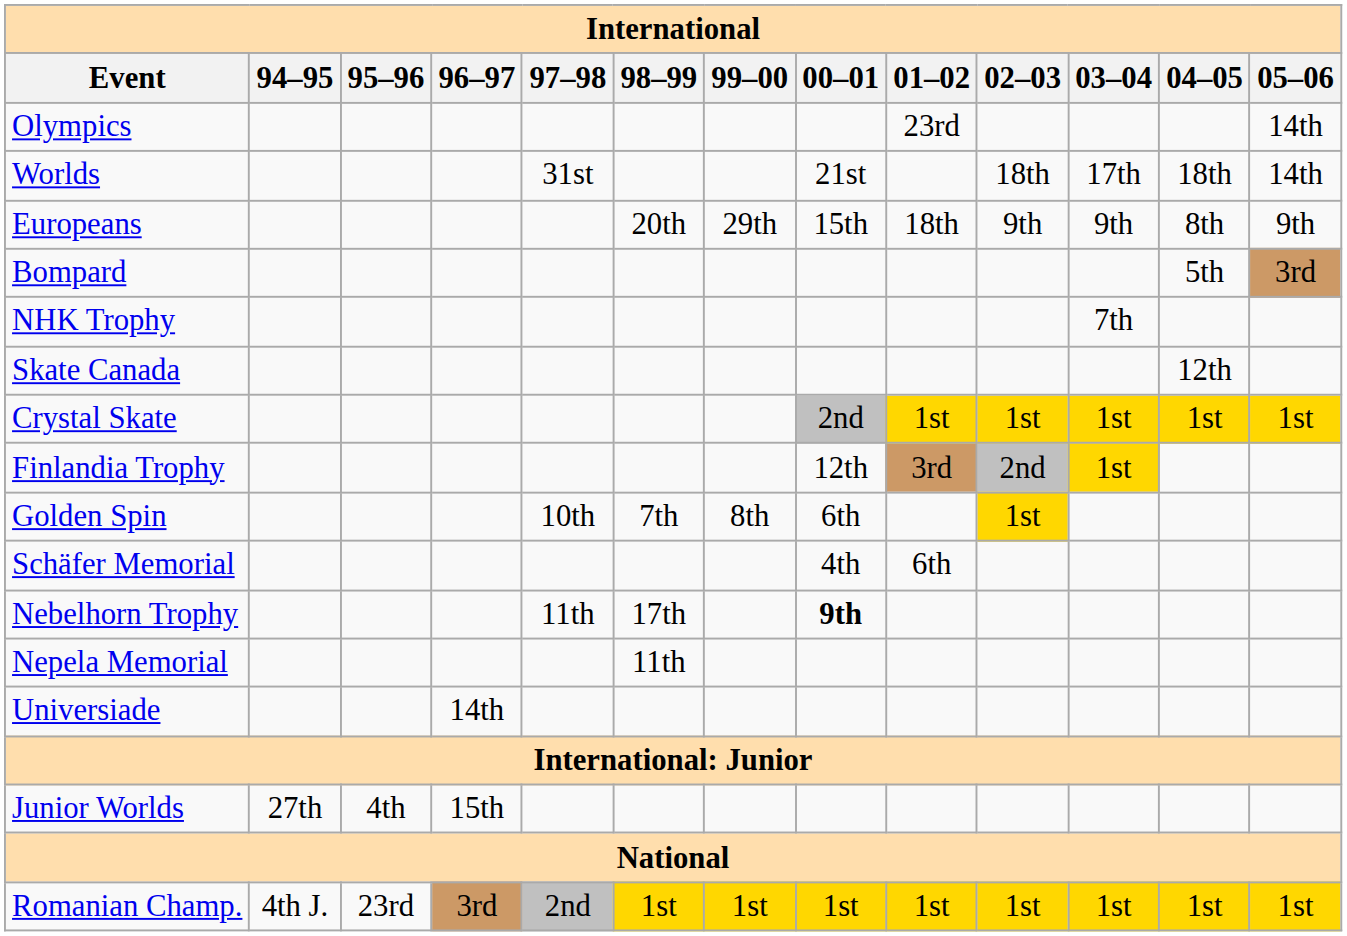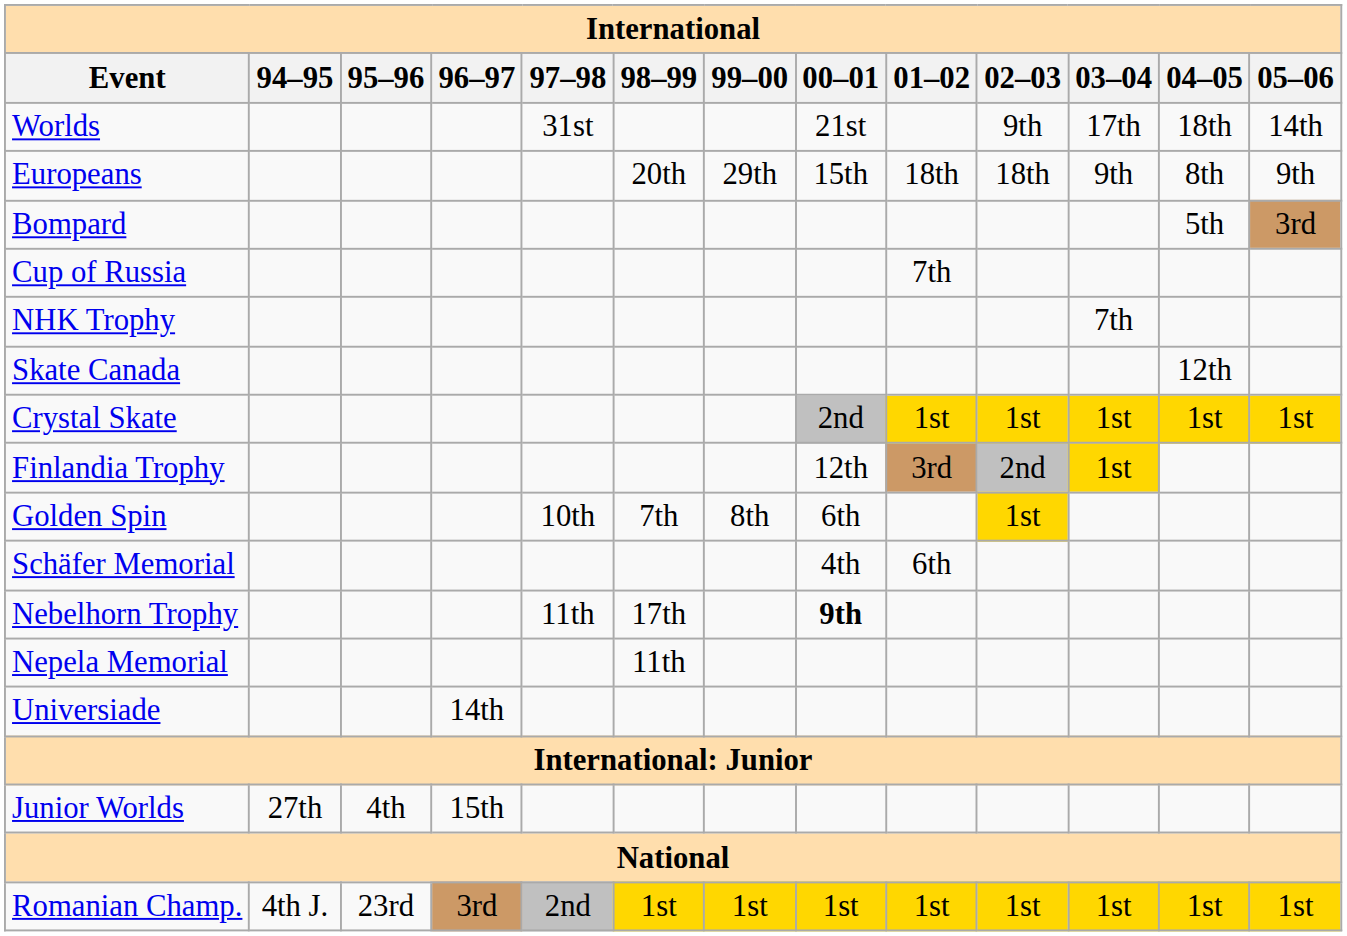 <table class="wikitable" style="text-align:center">
 <tr>
 <th style="background-color: #ffdead; " colspan=13 align=center>International</th>
 </tr>
 <tr>
 <th>Event</th>
 <th>94–95</th>
 <th>95–96</th>
 <th>96–97</th>
 <th>97–98</th>
 <th>98–99</th>
 <th>99–00</th>
 <th>00–01</th>
 <th>01–02</th>
 <th>02–03</th>
 <th>03–04</th>
 <th>04–05</th>
 <th>05–06</th>
 </tr>
 <tr>
-<td align=left><a href='#'>Olympics</a></td>
-<td></td>
-<td></td>
-<td></td>
-<td></td>
-<td></td>
-<td></td>
-<td></td>
-<td>23rd</td>
-<td></td>
-<td></td>
-<td></td>
-<td>14th</td>
-</tr>
-<tr>
 <td align=left><a href='#'>Worlds</a></td>
 <td></td>
 <td></td>
 <td></td>
 <td>31st</td>
 <td></td>
 <td></td>
 <td>21st</td>
 <td></td>
-<td>18th</td>
+<td>9th</td>
 <td>17th</td>
 <td>18th</td>
 <td>14th</td>
 </tr>
 <tr>
 <td align=left><a href='#'>Europeans</a></td>
 <td></td>
 <td></td>
 <td></td>
 <td></td>
 <td>20th</td>
 <td>29th</td>
 <td>15th</td>
 <td>18th</td>
-<td>9th</td>
+<td>18th</td>
 <td>9th</td>
 <td>8th</td>
 <td>9th</td>
 </tr>
 <tr>
 <td align=left> <a href='#'>Bompard</a></td>
 <td></td>
 <td></td>
 <td></td>
 <td></td>
 <td></td>
 <td></td>
 <td></td>
 <td></td>
 <td></td>
 <td></td>
 <td>5th</td>
 <td bgcolor=cc9966>3rd</td>
+</tr>
+<tr>
+<td align=left> <a href='#'>Cup of Russia</a></td>
+<td></td>
+<td></td>
+<td></td>
+<td></td>
+<td></td>
+<td></td>
+<td></td>
+<td>7th</td>
+<td></td>
+<td></td>
+<td></td>
+<td></td>
 </tr>
 <tr>
 <td align=left> <a href='#'>NHK Trophy</a></td>
 <td></td>
 <td></td>
 <td></td>
 <td></td>
 <td></td>
 <td></td>
 <td></td>
 <td></td>
 <td></td>
 <td>7th</td>
 <td></td>
 <td></td>
 </tr>
 <tr>
 <td align=left> <a href='#'>Skate Canada</a></td>
 <td></td>
 <td></td>
 <td></td>
 <td></td>
 <td></td>
 <td></td>
 <td></td>
 <td></td>
 <td></td>
 <td></td>
 <td>12th</td>
 <td></td>
 </tr>
 <tr>
 <td align=left><a href='#'>Crystal Skate</a></td>
 <td></td>
 <td></td>
 <td></td>
 <td></td>
 <td></td>
 <td></td>
 <td bgcolor=silver>2nd</td>
 <td bgcolor=gold>1st</td>
 <td bgcolor=gold>1st</td>
 <td bgcolor=gold>1st</td>
 <td bgcolor=gold>1st</td>
 <td bgcolor=gold>1st</td>
 </tr>
 <tr>
 <td align=left><a href='#'>Finlandia Trophy</a></td>
 <td></td>
 <td></td>
 <td></td>
 <td></td>
 <td></td>
 <td></td>
 <td>12th</td>
 <td bgcolor=cc9966>3rd</td>
 <td bgcolor=silver>2nd</td>
 <td bgcolor=gold>1st</td>
 <td></td>
 <td></td>
 </tr>
 <tr>
 <td align=left><a href='#'>Golden Spin</a></td>
 <td></td>
 <td></td>
 <td></td>
 <td>10th</td>
 <td>7th</td>
 <td>8th</td>
 <td>6th</td>
 <td></td>
 <td bgcolor=gold>1st</td>
 <td></td>
 <td></td>
 <td></td>
 </tr>
 <tr>
 <td align=left><a href='#'>Schäfer Memorial</a></td>
 <td></td>
 <td></td>
 <td></td>
 <td></td>
 <td></td>
 <td></td>
 <td>4th</td>
 <td>6th</td>
 <td></td>
 <td></td>
 <td></td>
 <td></td>
 </tr>
 <tr>
 <td align=left><a href='#'>Nebelhorn Trophy</a></td>
 <td></td>
 <td></td>
 <td></td>
 <td>11th</td>
 <td>17th</td>
 <td></td>
 <td><strong>9th</strong></td>
 <td></td>
 <td></td>
 <td></td>
 <td></td>
 <td></td>
 </tr>
 <tr>
 <td align=left><a href='#'>Nepela Memorial</a></td>
 <td></td>
 <td></td>
 <td></td>
 <td></td>
 <td>11th</td>
 <td></td>
 <td></td>
 <td></td>
 <td></td>
 <td></td>
 <td></td>
 <td></td>
 </tr>
 <tr>
 <td align=left><a href='#'>Universiade</a></td>
 <td></td>
 <td></td>
 <td>14th</td>
 <td></td>
 <td></td>
 <td></td>
 <td></td>
 <td></td>
 <td></td>
 <td></td>
 <td></td>
 <td></td>
 </tr>
 <tr>
 <th style="background-color: #ffdead; " colspan=13 align=center>International: Junior</th>
 </tr>
 <tr>
 <td align=left><a href='#'>Junior Worlds</a></td>
 <td>27th</td>
 <td>4th</td>
 <td>15th</td>
 <td></td>
 <td></td>
 <td></td>
 <td></td>
 <td></td>
 <td></td>
 <td></td>
 <td></td>
 <td></td>
 </tr>
 <tr>
 <th style="background-color: #ffdead; " colspan=13 align=center>National</th>
 </tr>
 <tr>
 <td align=left><a href='#'>Romanian Champ.</a></td>
 <td>4th J.</td>
 <td>23rd</td>
 <td bgcolor=cc9966>3rd</td>
 <td bgcolor=silver>2nd</td>
 <td bgcolor=gold>1st</td>
 <td bgcolor=gold>1st</td>
 <td bgcolor=gold>1st</td>
 <td bgcolor=gold>1st</td>
 <td bgcolor=gold>1st</td>
 <td bgcolor=gold>1st</td>
 <td bgcolor=gold>1st</td>
 <td bgcolor=gold>1st</td>
 </tr>
 </table>
